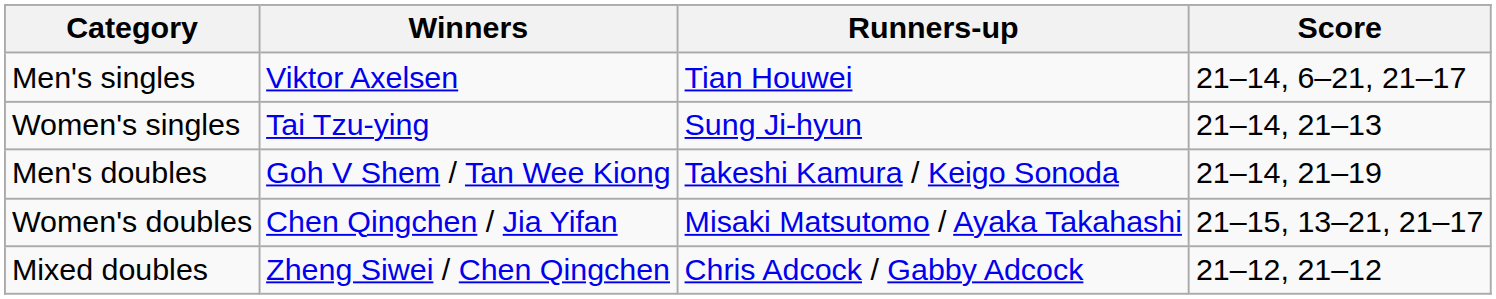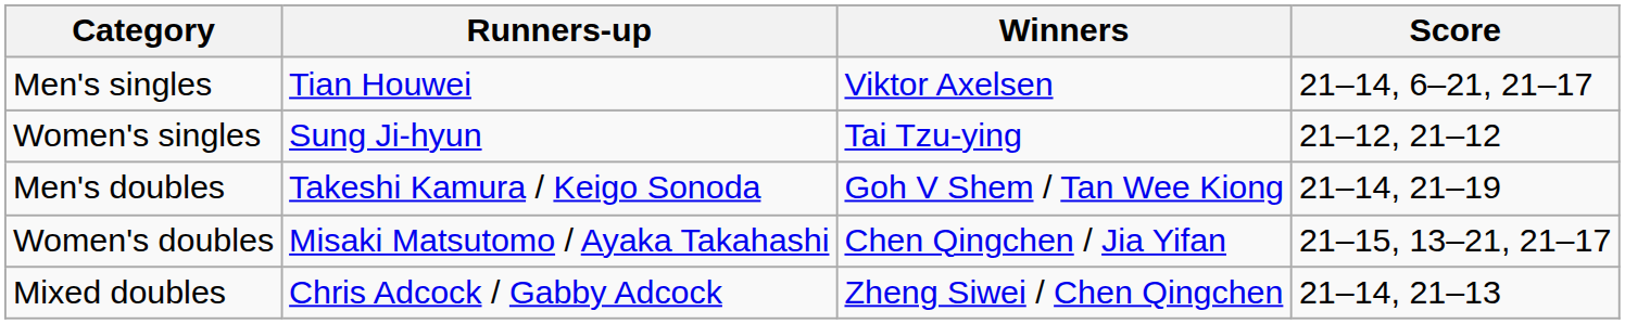 <table class=wikitable style="white-space:nowrap;">
 <tr>
 <th>Category</th>
+<th>Runners-up</th>
 <th>Winners</th>
-<th>Runners-up</th>
 <th>Score</th>
 </tr>
 <tr>
 <td>Men's singles</td>
+<td> <a href='#'>Tian Houwei</a></td>
 <td> <a href='#'>Viktor Axelsen</a></td>
-<td> <a href='#'>Tian Houwei</a></td>
 <td>21–14, 6–21, 21–17</td>
 </tr>
 <tr>
 <td>Women's singles</td>
+<td> <a href='#'>Sung Ji-hyun</a></td>
 <td> <a href='#'>Tai Tzu-ying</a></td>
-<td> <a href='#'>Sung Ji-hyun</a></td>
-<td>21–14, 21–13</td>
+<td>21–12, 21–12</td>
 </tr>
 <tr>
 <td>Men's doubles</td>
+<td> <a href='#'>Takeshi Kamura</a>  / <a href='#'>Keigo Sonoda</a></td>
 <td> <a href='#'>Goh V Shem</a>  / <a href='#'>Tan Wee Kiong</a></td>
-<td> <a href='#'>Takeshi Kamura</a>  / <a href='#'>Keigo Sonoda</a></td>
 <td>21–14, 21–19</td>
 </tr>
 <tr>
 <td>Women's doubles</td>
+<td> <a href='#'>Misaki Matsutomo</a> / <a href='#'>Ayaka Takahashi</a></td>
 <td> <a href='#'>Chen Qingchen</a>  / <a href='#'>Jia Yifan</a></td>
-<td> <a href='#'>Misaki Matsutomo</a> / <a href='#'>Ayaka Takahashi</a></td>
 <td>21–15, 13–21, 21–17</td>
 </tr>
 <tr>
 <td>Mixed doubles</td>
+<td> <a href='#'>Chris Adcock</a>  / <a href='#'>Gabby Adcock</a></td>
 <td> <a href='#'>Zheng Siwei</a>  / <a href='#'>Chen Qingchen</a></td>
-<td> <a href='#'>Chris Adcock</a>  / <a href='#'>Gabby Adcock</a></td>
-<td>21–12, 21–12</td>
+<td>21–14, 21–13</td>
 </tr>
 </table>
